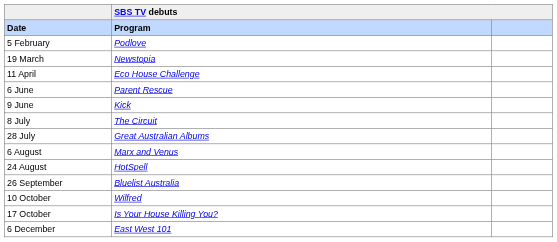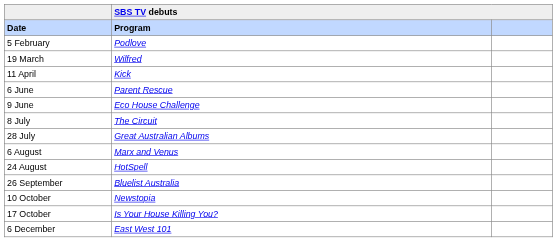 <table border="1" cellpadding="4" cellspacing="0" style="text-align:left; font-size:89%; border-collapse:collapse;" width=70%>
 <tr style="background-color:#efefef;">
 <td colspan=1></td>
 <td colspan=3><strong><a href='#'>SBS TV</a> debuts</strong></td>
 </tr>
 <tr style="background:#C1D8FF;">
 <th width=6%>Date</th>
 <th width=25%>Program</th>
 <th width=4%></th>
 </tr>
 <tr>
 <td>5 February</td>
 <td><em><a href='#'>Podlove</a></em></td>
 <td></td>
 </tr>
 <tr>
 <td>19 March</td>
-<td><em><a href='#'>Newstopia</a></em></td>
+<td><em><a href='#'>Wilfred</a></em></td>
 <td></td>
 </tr>
 <tr>
 <td>11 April</td>
-<td><em><a href='#'>Eco House Challenge</a></em></td>
+<td><em><a href='#'>Kick</a></em></td>
 <td></td>
 </tr>
 <tr>
 <td>6 June</td>
 <td><em><a href='#'>Parent Rescue</a></em></td>
 <td></td>
 </tr>
 <tr>
 <td>9 June</td>
-<td><em><a href='#'>Kick</a></em></td>
+<td><em><a href='#'>Eco House Challenge</a></em></td>
 <td></td>
 </tr>
 <tr>
 <td>8 July</td>
 <td><em><a href='#'>The Circuit</a></em></td>
 <td></td>
 </tr>
 <tr>
 <td>28 July</td>
 <td><em><a href='#'>Great Australian Albums</a></em></td>
 <td></td>
 </tr>
 <tr>
 <td>6 August</td>
 <td><em><a href='#'>Marx and Venus</a></em></td>
 <td></td>
 </tr>
 <tr>
 <td>24 August</td>
 <td><em><a href='#'>HotSpell</a></em></td>
 <td></td>
 </tr>
 <tr>
 <td>26 September</td>
 <td><em><a href='#'>Bluelist Australia</a></em></td>
 <td></td>
 </tr>
 <tr>
 <td>10 October</td>
-<td><em><a href='#'>Wilfred</a></em></td>
+<td><em><a href='#'>Newstopia</a></em></td>
 <td></td>
 </tr>
 <tr>
 <td>17 October</td>
 <td><em><a href='#'>Is Your House Killing You?</a></em></td>
 <td></td>
 </tr>
 <tr>
 <td>6 December</td>
 <td><em><a href='#'>East West 101</a></em></td>
 <td></td>
 </tr>
 </table>
